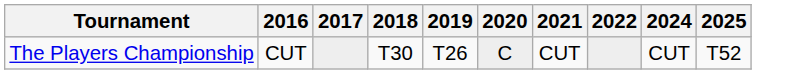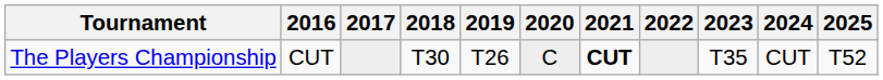 <table class="wikitable" style="font-size:95%;text-align:center;">
 <tr>
 <th>Tournament</th>
 <th>2016</th>
 <th>2017</th>
 <th>2018</th>
 <th>2019</th>
 <th>2020</th>
 <th>2021</th>
 <th>2022</th>
+<th>2023</th>
 <th>2024</th>
 <th>2025</th>
 </tr>
 <tr>
 <td align=left><a href='#'>The Players Championship</a></td>
 <td>CUT</td>
 <td style="background:#eeeeee;"></td>
 <td>T30</td>
 <td>T26</td>
 <td style="background:#eeeeee;">C</td>
-<td>CUT</td>
+<td><strong>CUT</strong></td>
 <td style="background:#eeeeee;"></td>
+<td>T35</td>
 <td>CUT</td>
 <td>T52</td>
 </tr>
 </table>
